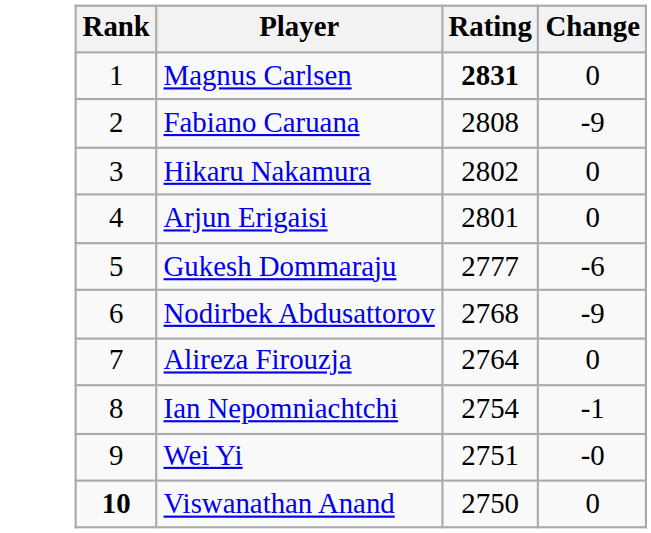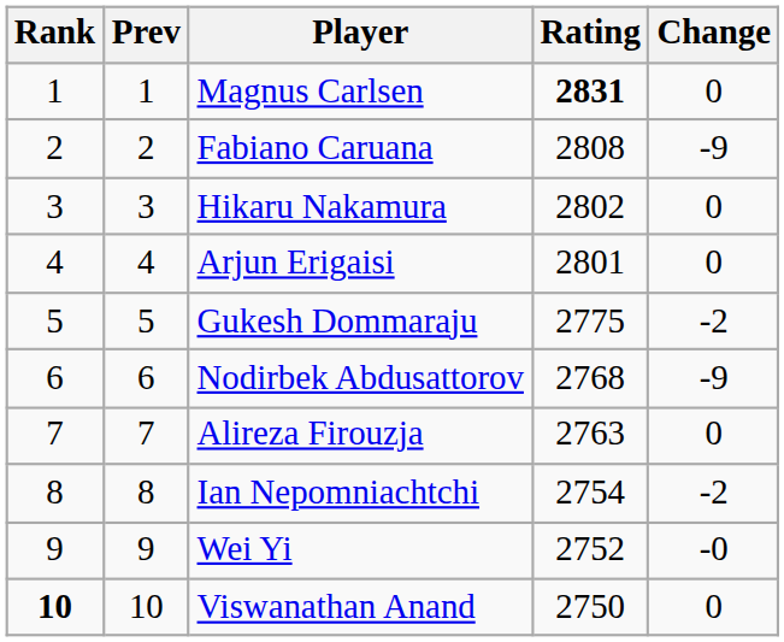 <table class="wikitable" style="text-align:center; font-size:85%; margin-left: 1em; float: right;">
 <tr>
 <th>Rank</th>
+<th>Prev</th>
 <th>Player</th>
 <th>Rating</th>
 <th>Change</th>
 </tr>
 <tr>
+<td>1</td>
 <td>1</td>
 <td align="left"> <a href='#'>Magnus Carlsen</a></td>
 <td><strong>2831</strong></td>
 <td>0</td>
 </tr>
 <tr>
 <td>2</td>
+<td>2</td>
 <td align="left"> <a href='#'>Fabiano Caruana</a></td>
 <td>2808</td>
 <td>-9</td>
 </tr>
 <tr>
+<td>3</td>
 <td>3</td>
 <td align="left"> <a href='#'>Hikaru Nakamura</a></td>
 <td>2802</td>
 <td>0</td>
 </tr>
 <tr>
 <td>4</td>
+<td>4</td>
 <td align="left"> <a href='#'>Arjun Erigaisi</a></td>
 <td>2801</td>
 <td>0</td>
 </tr>
 <tr>
 <td>5</td>
+<td>5</td>
 <td align="left"> <a href='#'>Gukesh Dommaraju</a></td>
-<td>2777</td>
-<td>-6</td>
+<td>2775</td>
+<td>-2</td>
 </tr>
 <tr>
+<td>6</td>
 <td>6</td>
 <td align="left"> <a href='#'>Nodirbek Abdusattorov</a></td>
 <td>2768</td>
 <td>-9</td>
 </tr>
 <tr>
 <td>7</td>
+<td>7</td>
 <td align="left"> <a href='#'>Alireza Firouzja</a></td>
-<td>2764</td>
+<td>2763</td>
 <td>0</td>
 </tr>
 <tr>
 <td>8</td>
+<td>8</td>
 <td align="left"> <a href='#'>Ian Nepomniachtchi</a></td>
 <td>2754</td>
-<td>-1</td>
+<td>-2</td>
 </tr>
 <tr>
 <td>9</td>
+<td>9</td>
 <td align="left"> <a href='#'>Wei Yi</a></td>
-<td>2751</td>
+<td>2752</td>
 <td>-0</td>
 </tr>
 <tr>
 <td><strong>10</strong></td>
+<td>10</td>
 <td align="left"> <a href='#'>Viswanathan Anand</a></td>
 <td>2750</td>
 <td>0</td>
 </tr>
 </table>
